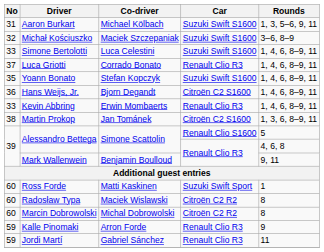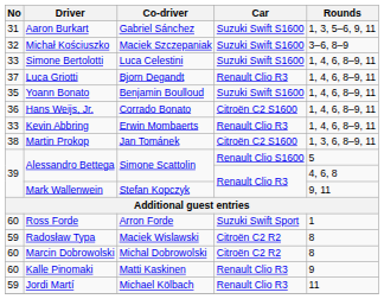 <table class="wikitable" style="font-size: 85%">
 <tr>
 <th>No</th>
 <th>Driver</th>
 <th>Co-driver</th>
 <th>Car</th>
 <th>Rounds</th>
 </tr>
 <tr>
 <td>31</td>
 <td> <a href='#'>Aaron Burkart</a></td>
-<td> <a href='#'>Michael Kölbach</a></td>
+<td> <a href='#'>Gabriel Sánchez</a></td>
 <td><a href='#'>Suzuki Swift S1600</a></td>
 <td>1, 3, 5–6, 9, 11</td>
 </tr>
 <tr>
 <td>32</td>
 <td> <a href='#'>Michał Kościuszko</a></td>
 <td> <a href='#'>Maciek Szczepaniak</a></td>
 <td><a href='#'>Suzuki Swift S1600</a></td>
 <td>3–6, 8–9</td>
 </tr>
 <tr>
 <td>33</td>
 <td> <a href='#'>Simone Bertolotti</a></td>
 <td> <a href='#'>Luca Celestini</a></td>
 <td><a href='#'>Suzuki Swift S1600</a></td>
 <td>1, 4, 6, 8–9, 11</td>
 </tr>
 <tr>
 <td>37</td>
 <td> <a href='#'>Luca Griotti</a></td>
-<td> <a href='#'>Corrado Bonato</a></td>
+<td> <a href='#'>Bjorn Degandt</a></td>
 <td><a href='#'>Renault Clio R3</a></td>
 <td>1, 4, 6, 8–9, 11</td>
 </tr>
 <tr>
 <td>35</td>
 <td> <a href='#'>Yoann Bonato</a></td>
-<td> <a href='#'>Stefan Kopczyk</a></td>
+<td> <a href='#'>Benjamin Boulloud</a></td>
 <td><a href='#'>Suzuki Swift S1600</a></td>
 <td>1, 4, 6, 8–9, 11</td>
 </tr>
 <tr>
 <td>36</td>
 <td> <a href='#'>Hans Weijs, Jr.</a></td>
-<td> <a href='#'>Bjorn Degandt</a></td>
+<td> <a href='#'>Corrado Bonato</a></td>
 <td><a href='#'>Citroën C2 S1600</a></td>
 <td>1, 4, 6, 8–9, 11</td>
 </tr>
 <tr>
 <td>33</td>
 <td> <a href='#'>Kevin Abbring</a></td>
 <td> <a href='#'>Erwin Mombaerts</a></td>
 <td><a href='#'>Renault Clio R3</a></td>
 <td>1, 4, 6, 8–9, 11</td>
 </tr>
 <tr>
 <td>38</td>
 <td> <a href='#'>Martin Prokop</a></td>
 <td> <a href='#'>Jan Tománek</a></td>
 <td><a href='#'>Citroën C2 S1600</a></td>
 <td>1, 3, 6, 8–9, 11</td>
 </tr>
 <tr>
 <td rowspan=3>39</td>
 <td rowspan=2> <a href='#'>Alessandro Bettega</a></td>
 <td rowspan=2> <a href='#'>Simone Scattolin</a></td>
 <td><a href='#'>Renault Clio S1600</a></td>
 <td>5</td>
 </tr>
 <tr>
 <td rowspan=2><a href='#'>Renault Clio R3</a></td>
 <td>4, 6, 8</td>
 </tr>
 <tr>
 <td> <a href='#'>Mark Wallenwein</a></td>
-<td> <a href='#'>Benjamin Boulloud</a></td>
+<td> <a href='#'>Stefan Kopczyk</a></td>
 <td>9, 11</td>
 </tr>
 <tr>
 <th colspan=5>Additional guest entries </th>
 </tr>
 <tr>
 <td>60</td>
 <td> <a href='#'>Ross Forde</a></td>
-<td> <a href='#'>Matti Kaskinen</a></td>
+<td> <a href='#'>Arron Forde</a></td>
 <td><a href='#'>Suzuki Swift Sport</a></td>
 <td>1</td>
 </tr>
 <tr>
-<td>60</td>
+<td>59</td>
 <td> <a href='#'>Radosław Typa</a></td>
 <td> <a href='#'>Maciek Wislawski</a></td>
 <td><a href='#'>Citroën C2 R2</a></td>
 <td>8</td>
 </tr>
 <tr>
 <td>60</td>
 <td> <a href='#'>Marcin Dobrowolski</a></td>
 <td> <a href='#'>Michal Dobrowolski</a></td>
 <td><a href='#'>Citroën C2 R2</a></td>
 <td>8</td>
 </tr>
 <tr>
-<td>59</td>
+<td>60</td>
 <td> <a href='#'>Kalle Pinomaki</a></td>
-<td> <a href='#'>Arron Forde</a></td>
+<td> <a href='#'>Matti Kaskinen</a></td>
 <td><a href='#'>Renault Clio R3</a></td>
 <td>9</td>
 </tr>
 <tr>
 <td>59</td>
 <td> <a href='#'>Jordi Martí</a></td>
-<td> <a href='#'>Gabriel Sánchez</a></td>
+<td> <a href='#'>Michael Kölbach</a></td>
 <td><a href='#'>Renault Clio R3</a></td>
 <td>11</td>
 </tr>
 <tr>
 </tr>
 </table>
